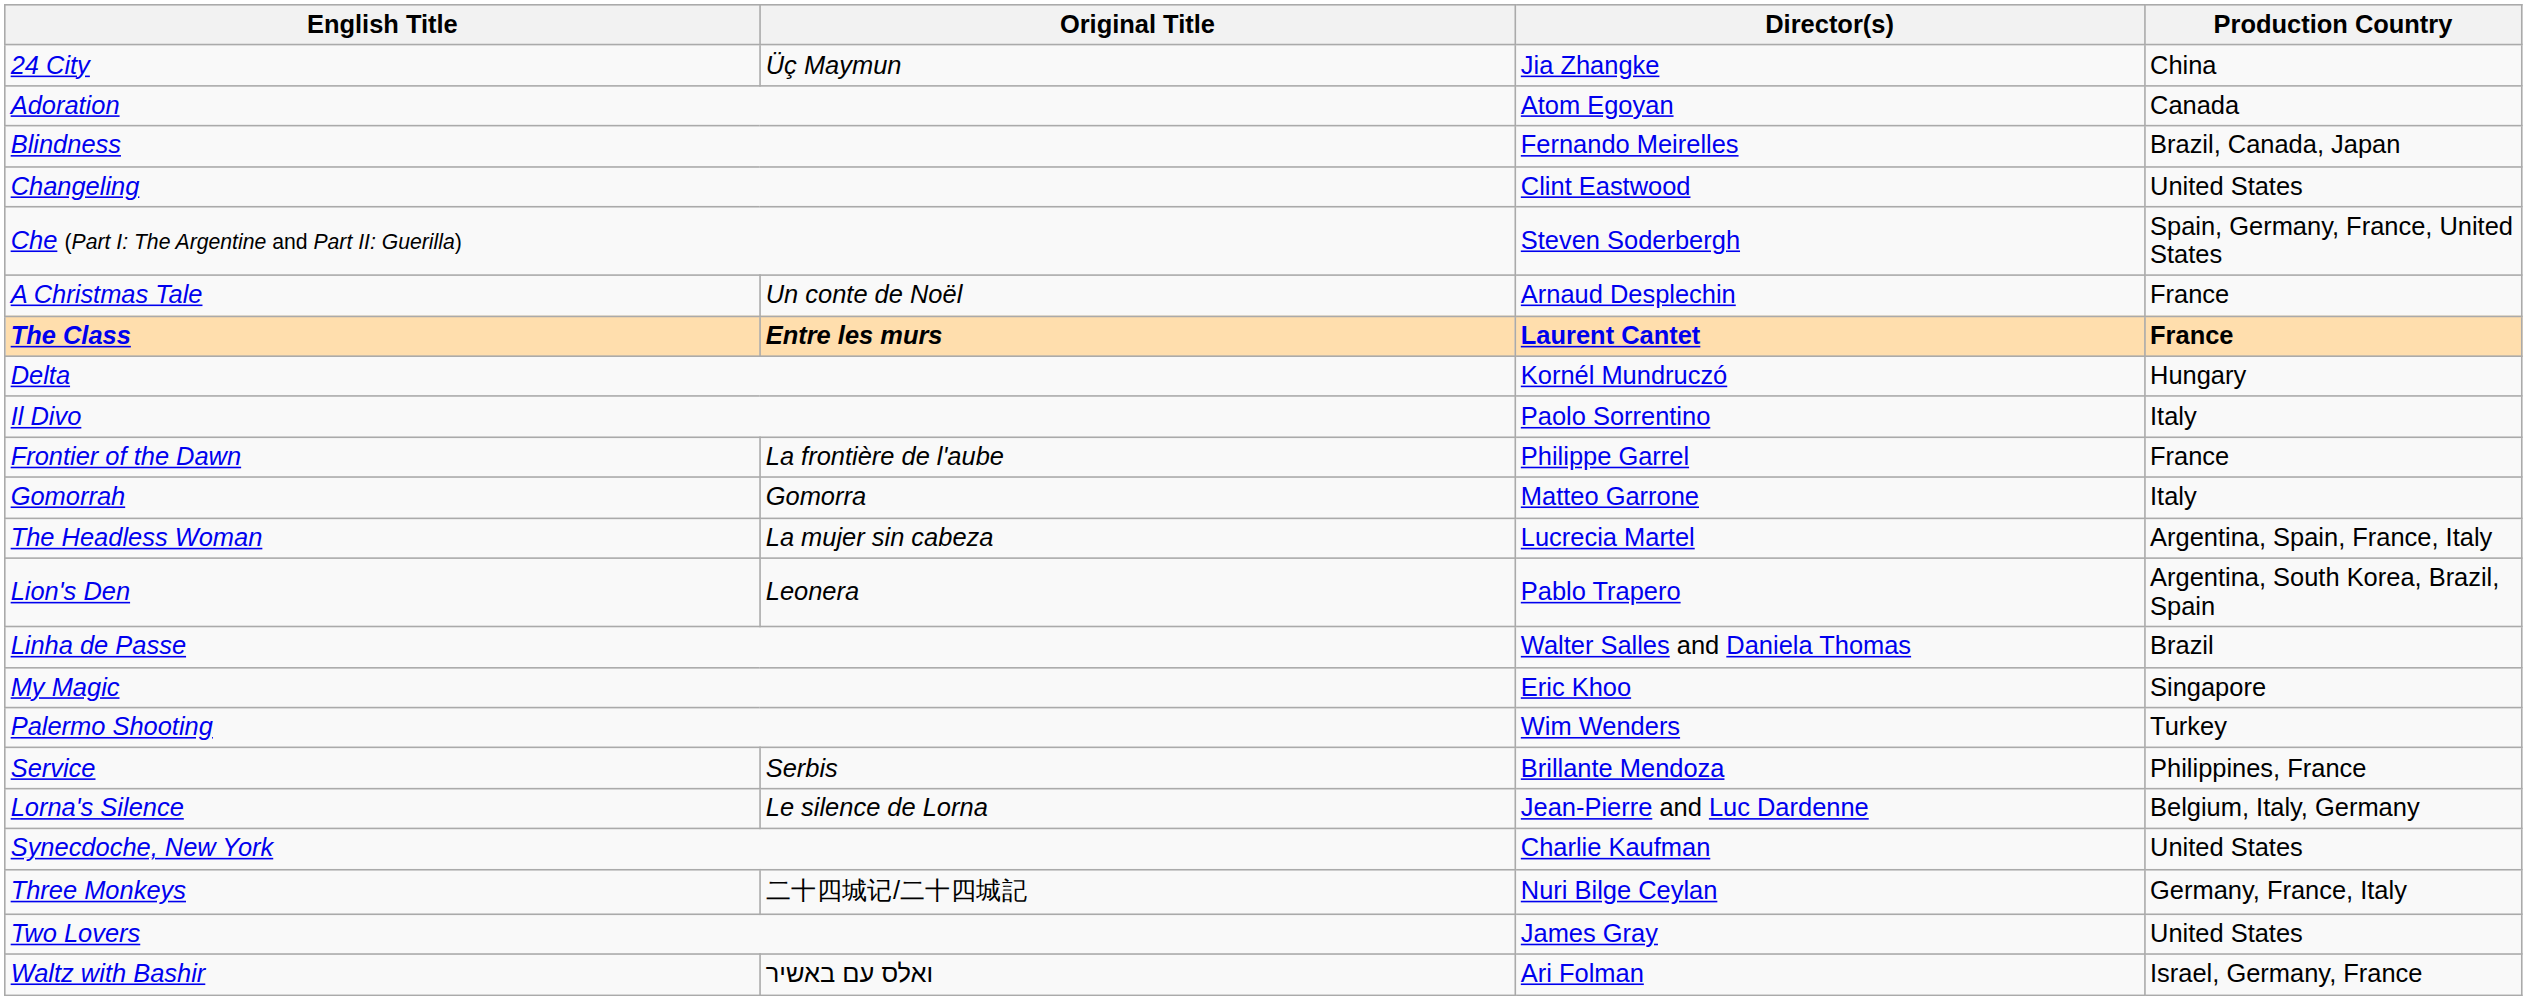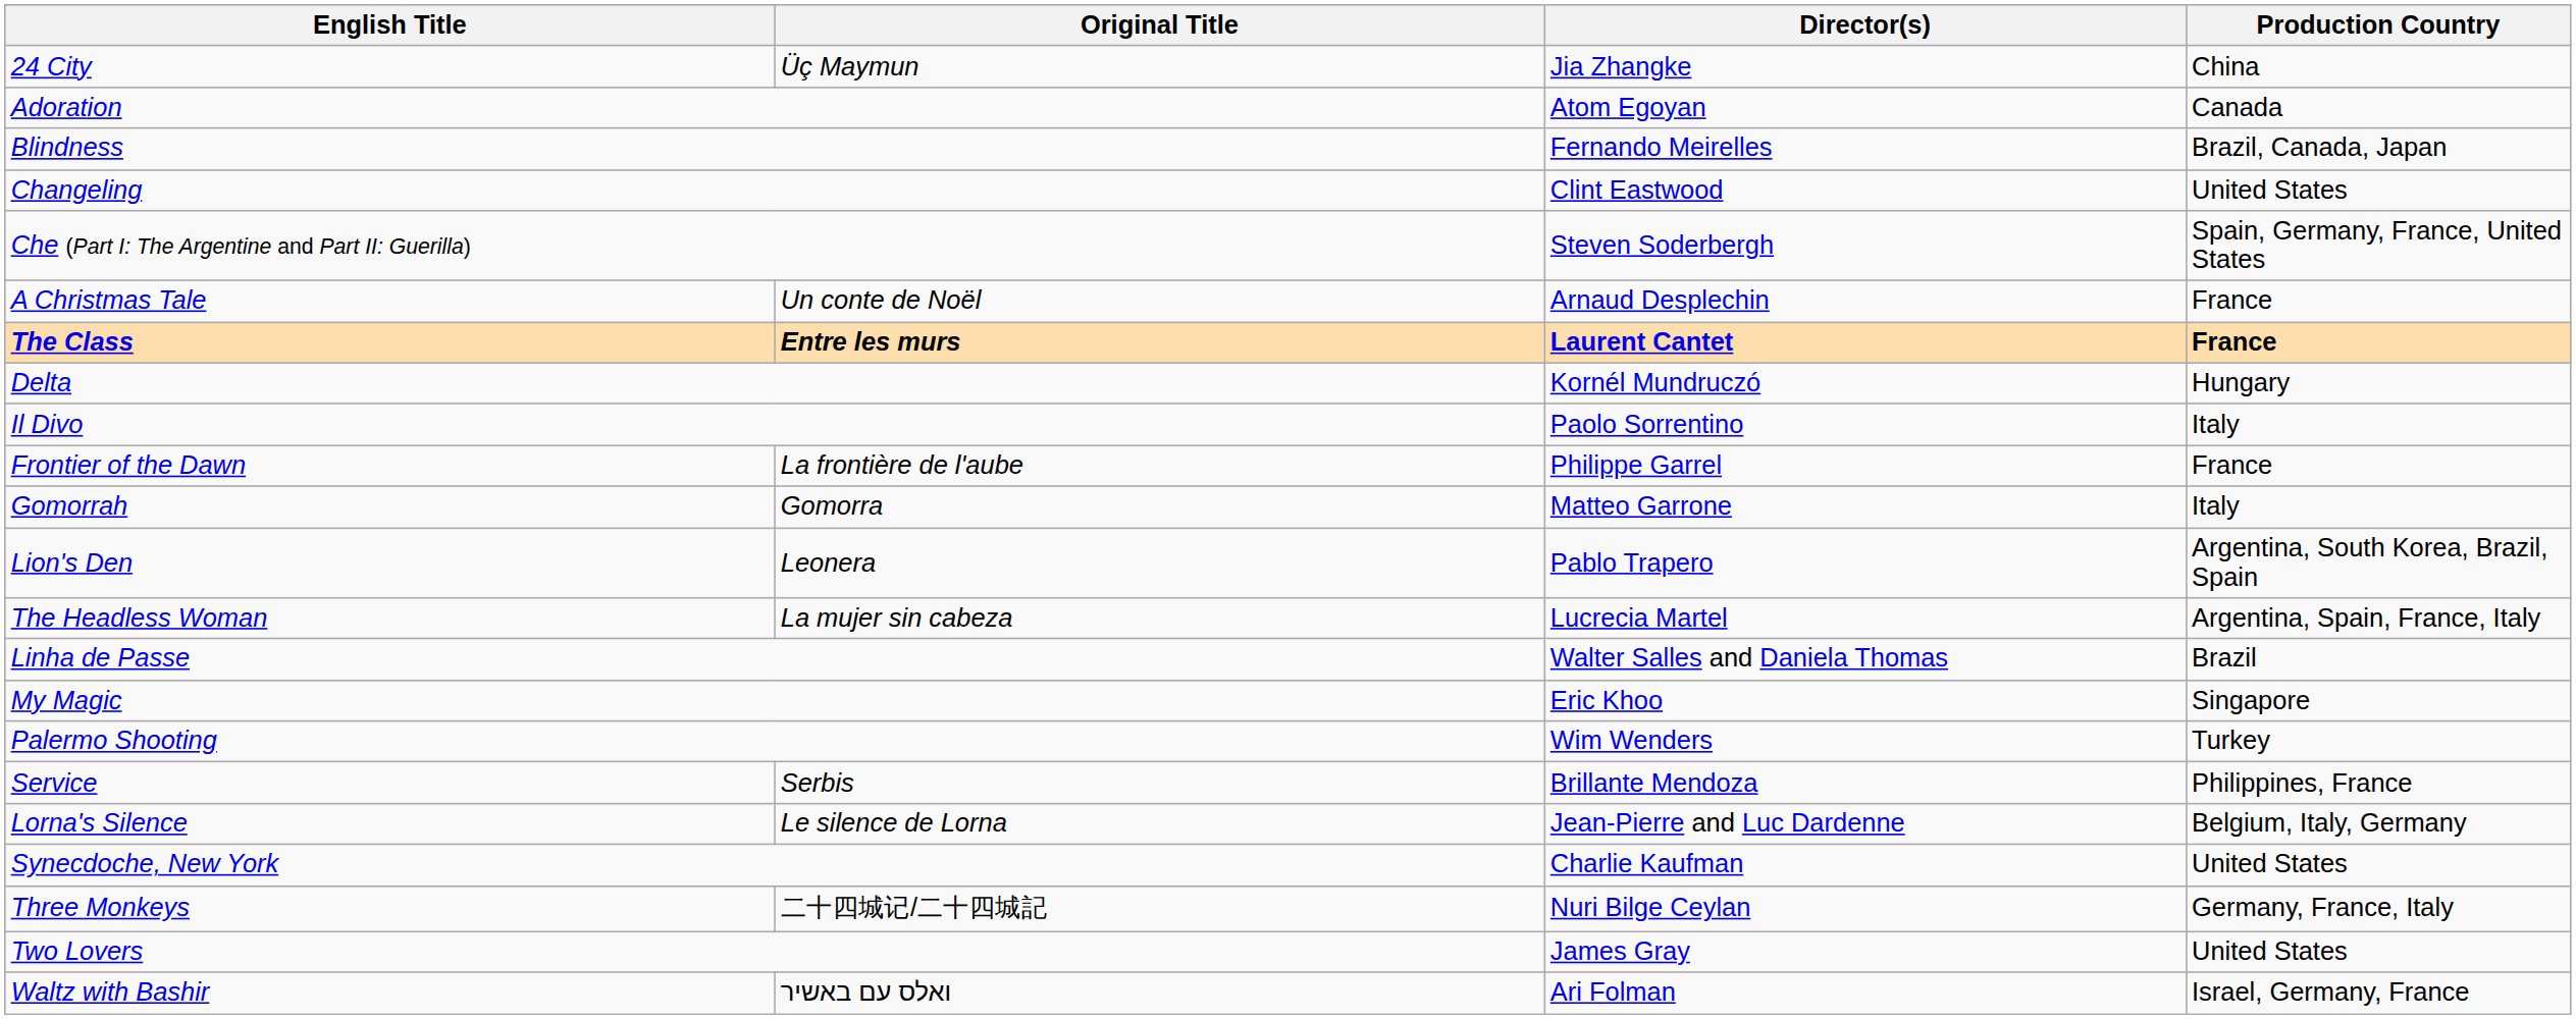 <table class="wikitable" width="100%" cellpadding="5">
 <tr>
 <th width="30%">English Title</th>
 <th width="30%">Original Title</th>
 <th width="25%">Director(s)</th>
 <th width="15%">Production Country</th>
 </tr>
 <tr>
 <td><em><a href='#'>24 City</a></em></td>
 <td data-sort-value="Uc M"><em>Üç Maymun</em></td>
 <td data-sort-value="Zhangke"><a href='#'>Jia Zhangke</a></td>
 <td>China</td>
 </tr>
 <tr>
 <td colspan="2"><em><a href='#'>Adoration</a></em></td>
 <td data-sort-value="Egoyan"><a href='#'>Atom Egoyan</a></td>
 <td>Canada</td>
 </tr>
 <tr>
 <td colspan="2"><em><a href='#'>Blindness</a></em></td>
 <td data-sort-value="Meirelles"><a href='#'>Fernando Meirelles</a></td>
 <td>Brazil, Canada, Japan</td>
 </tr>
 <tr>
 <td colspan="2"><em><a href='#'>Changeling</a></em></td>
 <td data-sort-value="Eastwood"><a href='#'>Clint Eastwood</a></td>
 <td>United States</td>
 </tr>
 <tr>
 <td colspan="2"><em><a href='#'>Che</a></em> <small>(<em>Part I: The Argentine</em> and <em>Part II: Guerilla</em>)</small></td>
 <td data-sort-value="Soderbergh"><a href='#'>Steven Soderbergh</a></td>
 <td>Spain, Germany, France, United States</td>
 </tr>
 <tr>
 <td data-sort-value="Christmas"><em><a href='#'>A Christmas Tale</a></em></td>
 <td data-sort-value="conte de"><em>Un conte de Noël</em></td>
 <td data-sort-value="Desplechin"><a href='#'>Arnaud Desplechin</a></td>
 <td>France</td>
 </tr>
 <tr style="background:#FFDEAD">
 <td data-sort-value="Class"><strong><em><a href='#'>The Class</a></em></strong></td>
 <td><strong><em>Entre les murs</em></strong></td>
 <td data-sort-value="Cantet"><strong><a href='#'>Laurent Cantet</a></strong></td>
 <td><strong>France</strong></td>
 </tr>
 <tr>
 <td colspan="2"><em><a href='#'>Delta</a></em></td>
 <td data-sort-value="Mundruczó"><a href='#'>Kornél Mundruczó</a></td>
 <td>Hungary</td>
 </tr>
 <tr>
 <td colspan="2" data-sort-value="Divo"><em><a href='#'>Il Divo</a></em></td>
 <td data-sort-value="Sorrentino"><a href='#'>Paolo Sorrentino</a></td>
 <td>Italy</td>
 </tr>
 <tr>
 <td><em><a href='#'>Frontier of the Dawn</a></em></td>
 <td data-sort-value="frontière"><em>La frontière de l'aube</em></td>
 <td data-sort-value="Garrel"><a href='#'>Philippe Garrel</a></td>
 <td>France</td>
 </tr>
 <tr>
 <td><em><a href='#'>Gomorrah</a></em></td>
 <td><em>Gomorra</em></td>
 <td data-sort-value="Garrone"><a href='#'>Matteo Garrone</a></td>
 <td>Italy</td>
 </tr>
 <tr>
+<td><em><a href='#'>Lion's Den</a></em></td>
+<td><em>Leonera</em></td>
+<td data-sort-value="Trapero"><a href='#'>Pablo Trapero</a></td>
+<td>Argentina, South Korea, Brazil, Spain</td>
+</tr>
+<tr>
 <td data-sort-value="Headless"><em><a href='#'>The Headless Woman</a></em></td>
 <td data-sort-value="mujer sin"><em>La mujer sin cabeza</em></td>
 <td data-sort-value="Martel"><a href='#'>Lucrecia Martel</a></td>
 <td>Argentina, Spain, France, Italy</td>
-</tr>
-<tr>
-<td><em><a href='#'>Lion's Den</a></em></td>
-<td><em>Leonera</em></td>
-<td data-sort-value="Trapero"><a href='#'>Pablo Trapero</a></td>
-<td>Argentina, South Korea, Brazil, Spain</td>
 </tr>
 <tr>
 <td colspan="2"><em><a href='#'>Linha de Passe</a></em></td>
 <td data-sort-value="Salles"><a href='#'>Walter Salles</a> and <a href='#'>Daniela Thomas</a></td>
 <td>Brazil</td>
 </tr>
 <tr>
 <td colspan="2"><em><a href='#'>My Magic</a></em></td>
 <td data-sort-value="Khoo"><a href='#'>Eric Khoo</a></td>
 <td>Singapore</td>
 </tr>
 <tr>
 <td colspan="2"><em><a href='#'>Palermo Shooting</a></em></td>
 <td data-sort-value="Wenders"><a href='#'>Wim Wenders</a></td>
 <td>Turkey</td>
 </tr>
 <tr>
 <td><em><a href='#'>Service</a></em></td>
 <td><em>Serbis</em></td>
 <td data-sort-value="Mendoza"><a href='#'>Brillante Mendoza</a></td>
 <td>Philippines, France</td>
 </tr>
 <tr>
 <td><em><a href='#'>Lorna's Silence</a></em></td>
 <td data-sort-value="silence"><em>Le silence de Lorna</em></td>
 <td data-sort-value="Dardenne"><a href='#'>Jean-Pierre</a> and <a href='#'>Luc Dardenne</a></td>
 <td>Belgium, Italy, Germany</td>
 </tr>
 <tr>
 <td colspan="2"><em><a href='#'>Synecdoche, New York</a></em></td>
 <td data-sort-value="Kaufman"><a href='#'>Charlie Kaufman</a></td>
 <td>United States</td>
 </tr>
 <tr>
 <td><em><a href='#'>Three Monkeys</a></em></td>
 <td data-sort-value="Er shi">二十四城记/二十四城記</td>
 <td data-sort-value="Bilge Ceylan"><a href='#'>Nuri Bilge Ceylan</a></td>
 <td>Germany, France, Italy</td>
 </tr>
 <tr>
 <td colspan="2"><em><a href='#'>Two Lovers</a></em></td>
 <td data-sort-value="Gray"><a href='#'>James Gray</a></td>
 <td>United States</td>
 </tr>
 <tr>
 <td><em><a href='#'>Waltz with Bashir</a></em></td>
 <td data-sort-value="Vals">ואלס עם באשיר</td>
 <td data-sort-value="Folman"><a href='#'>Ari Folman</a></td>
 <td>Israel, Germany, France</td>
 </tr>
 </table>
